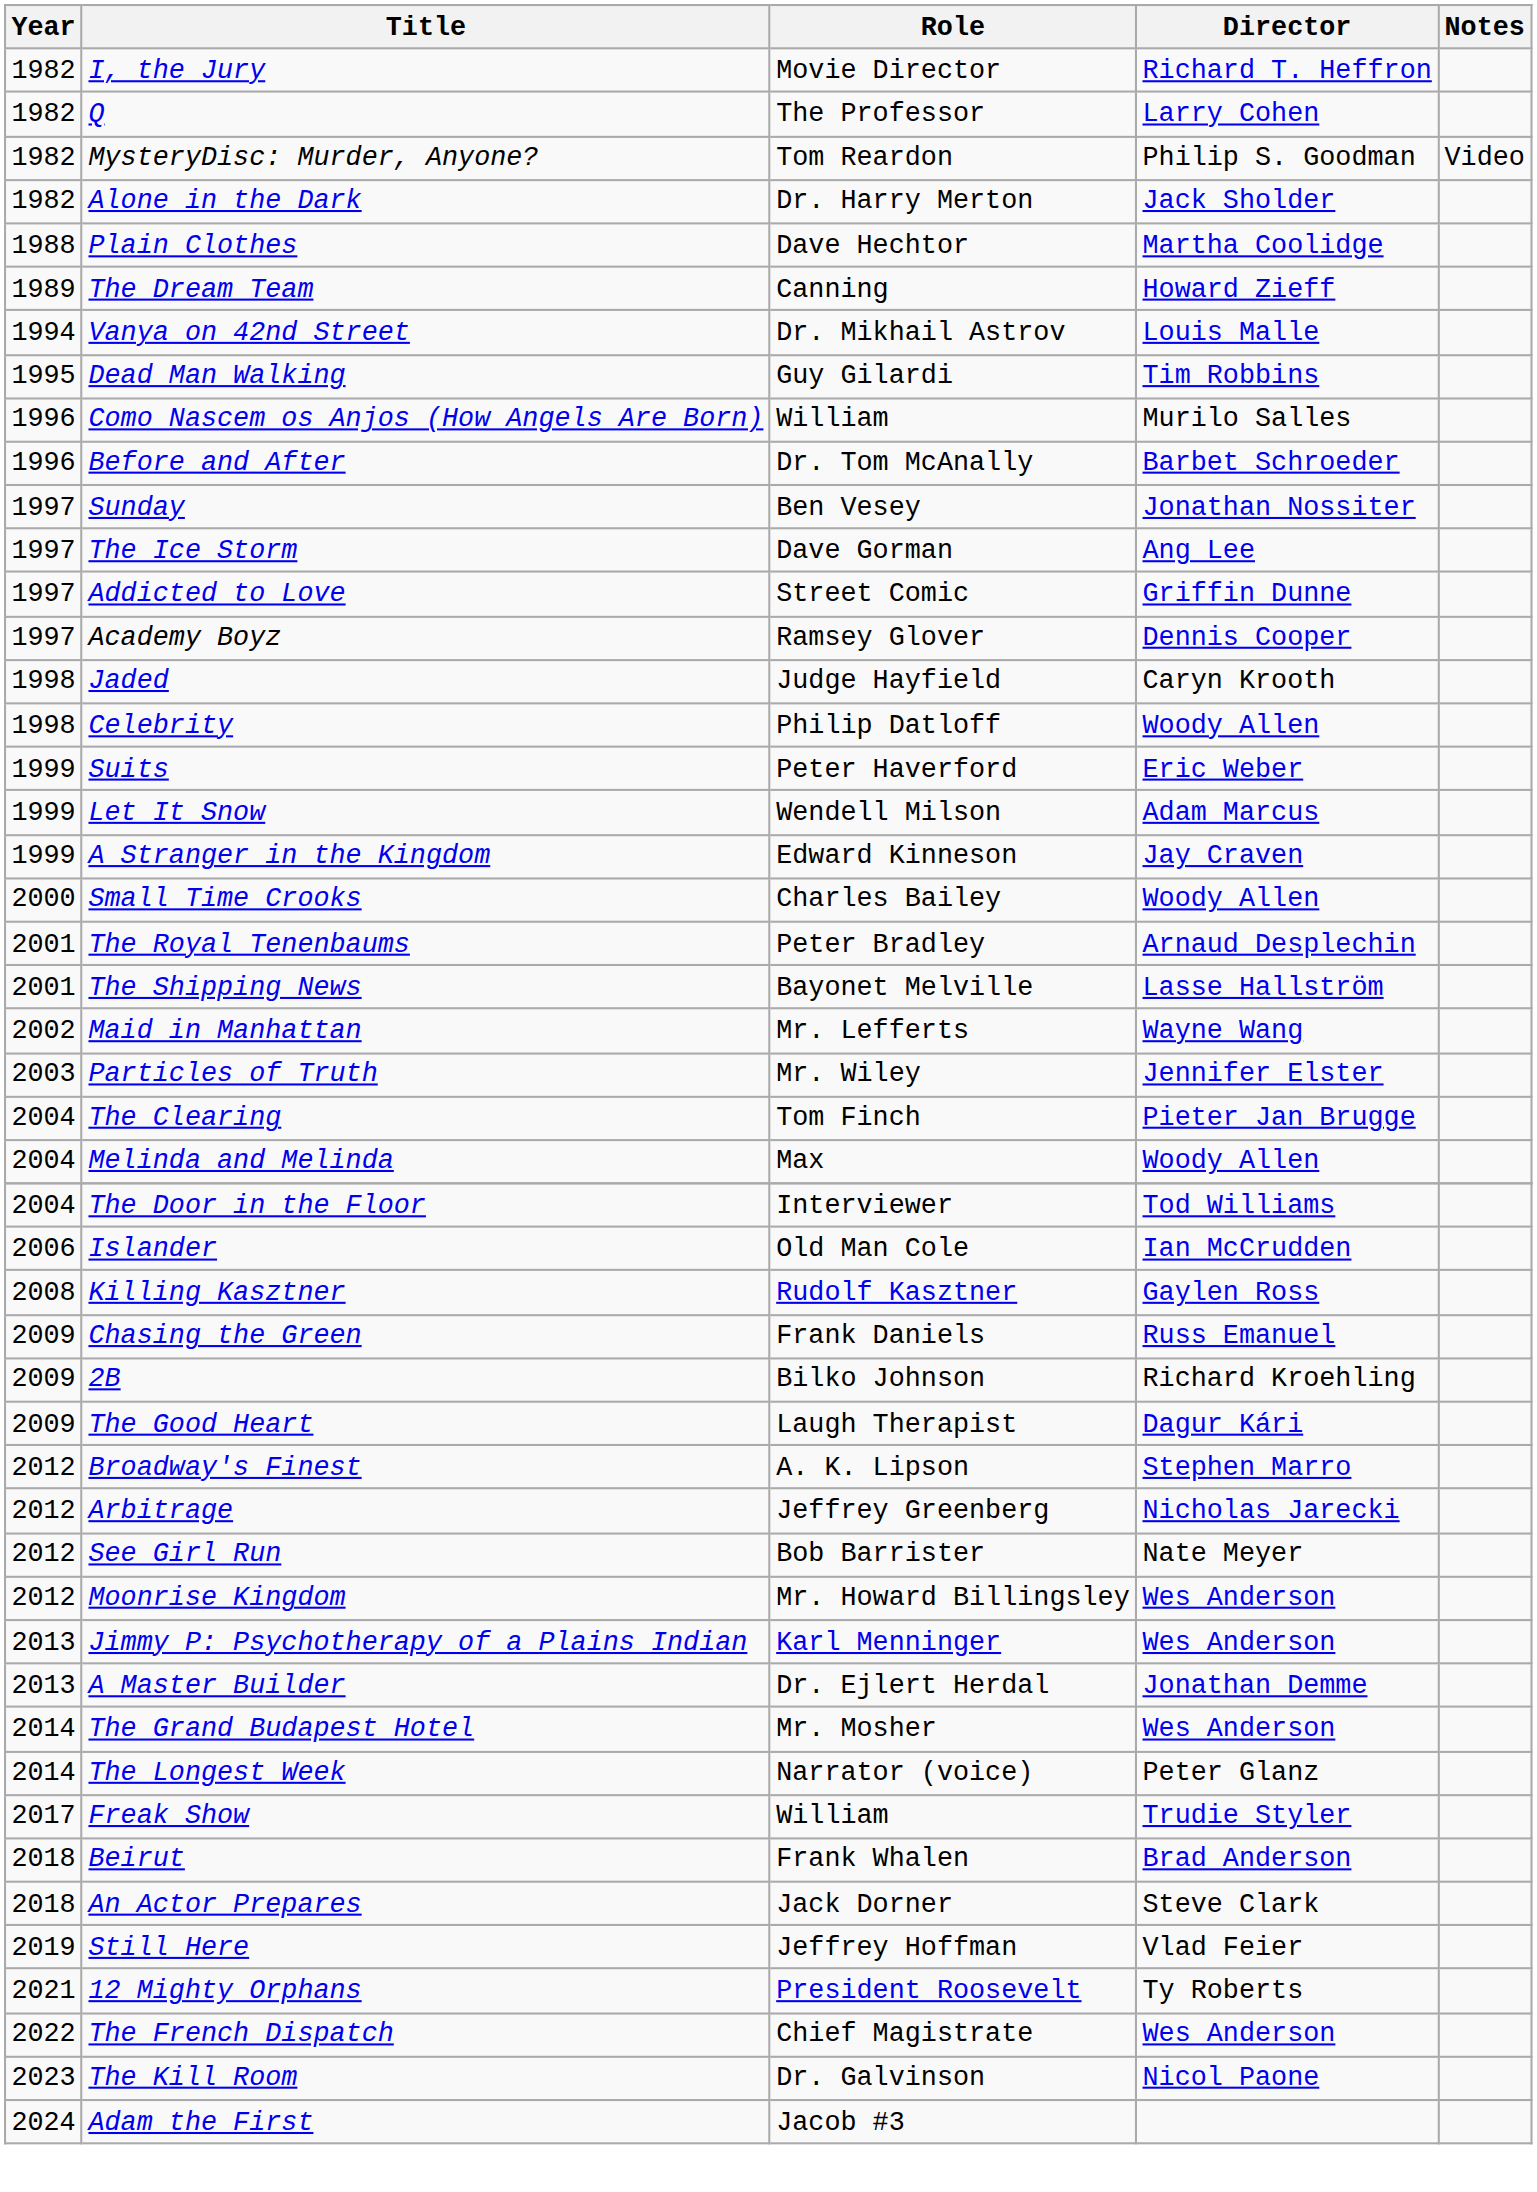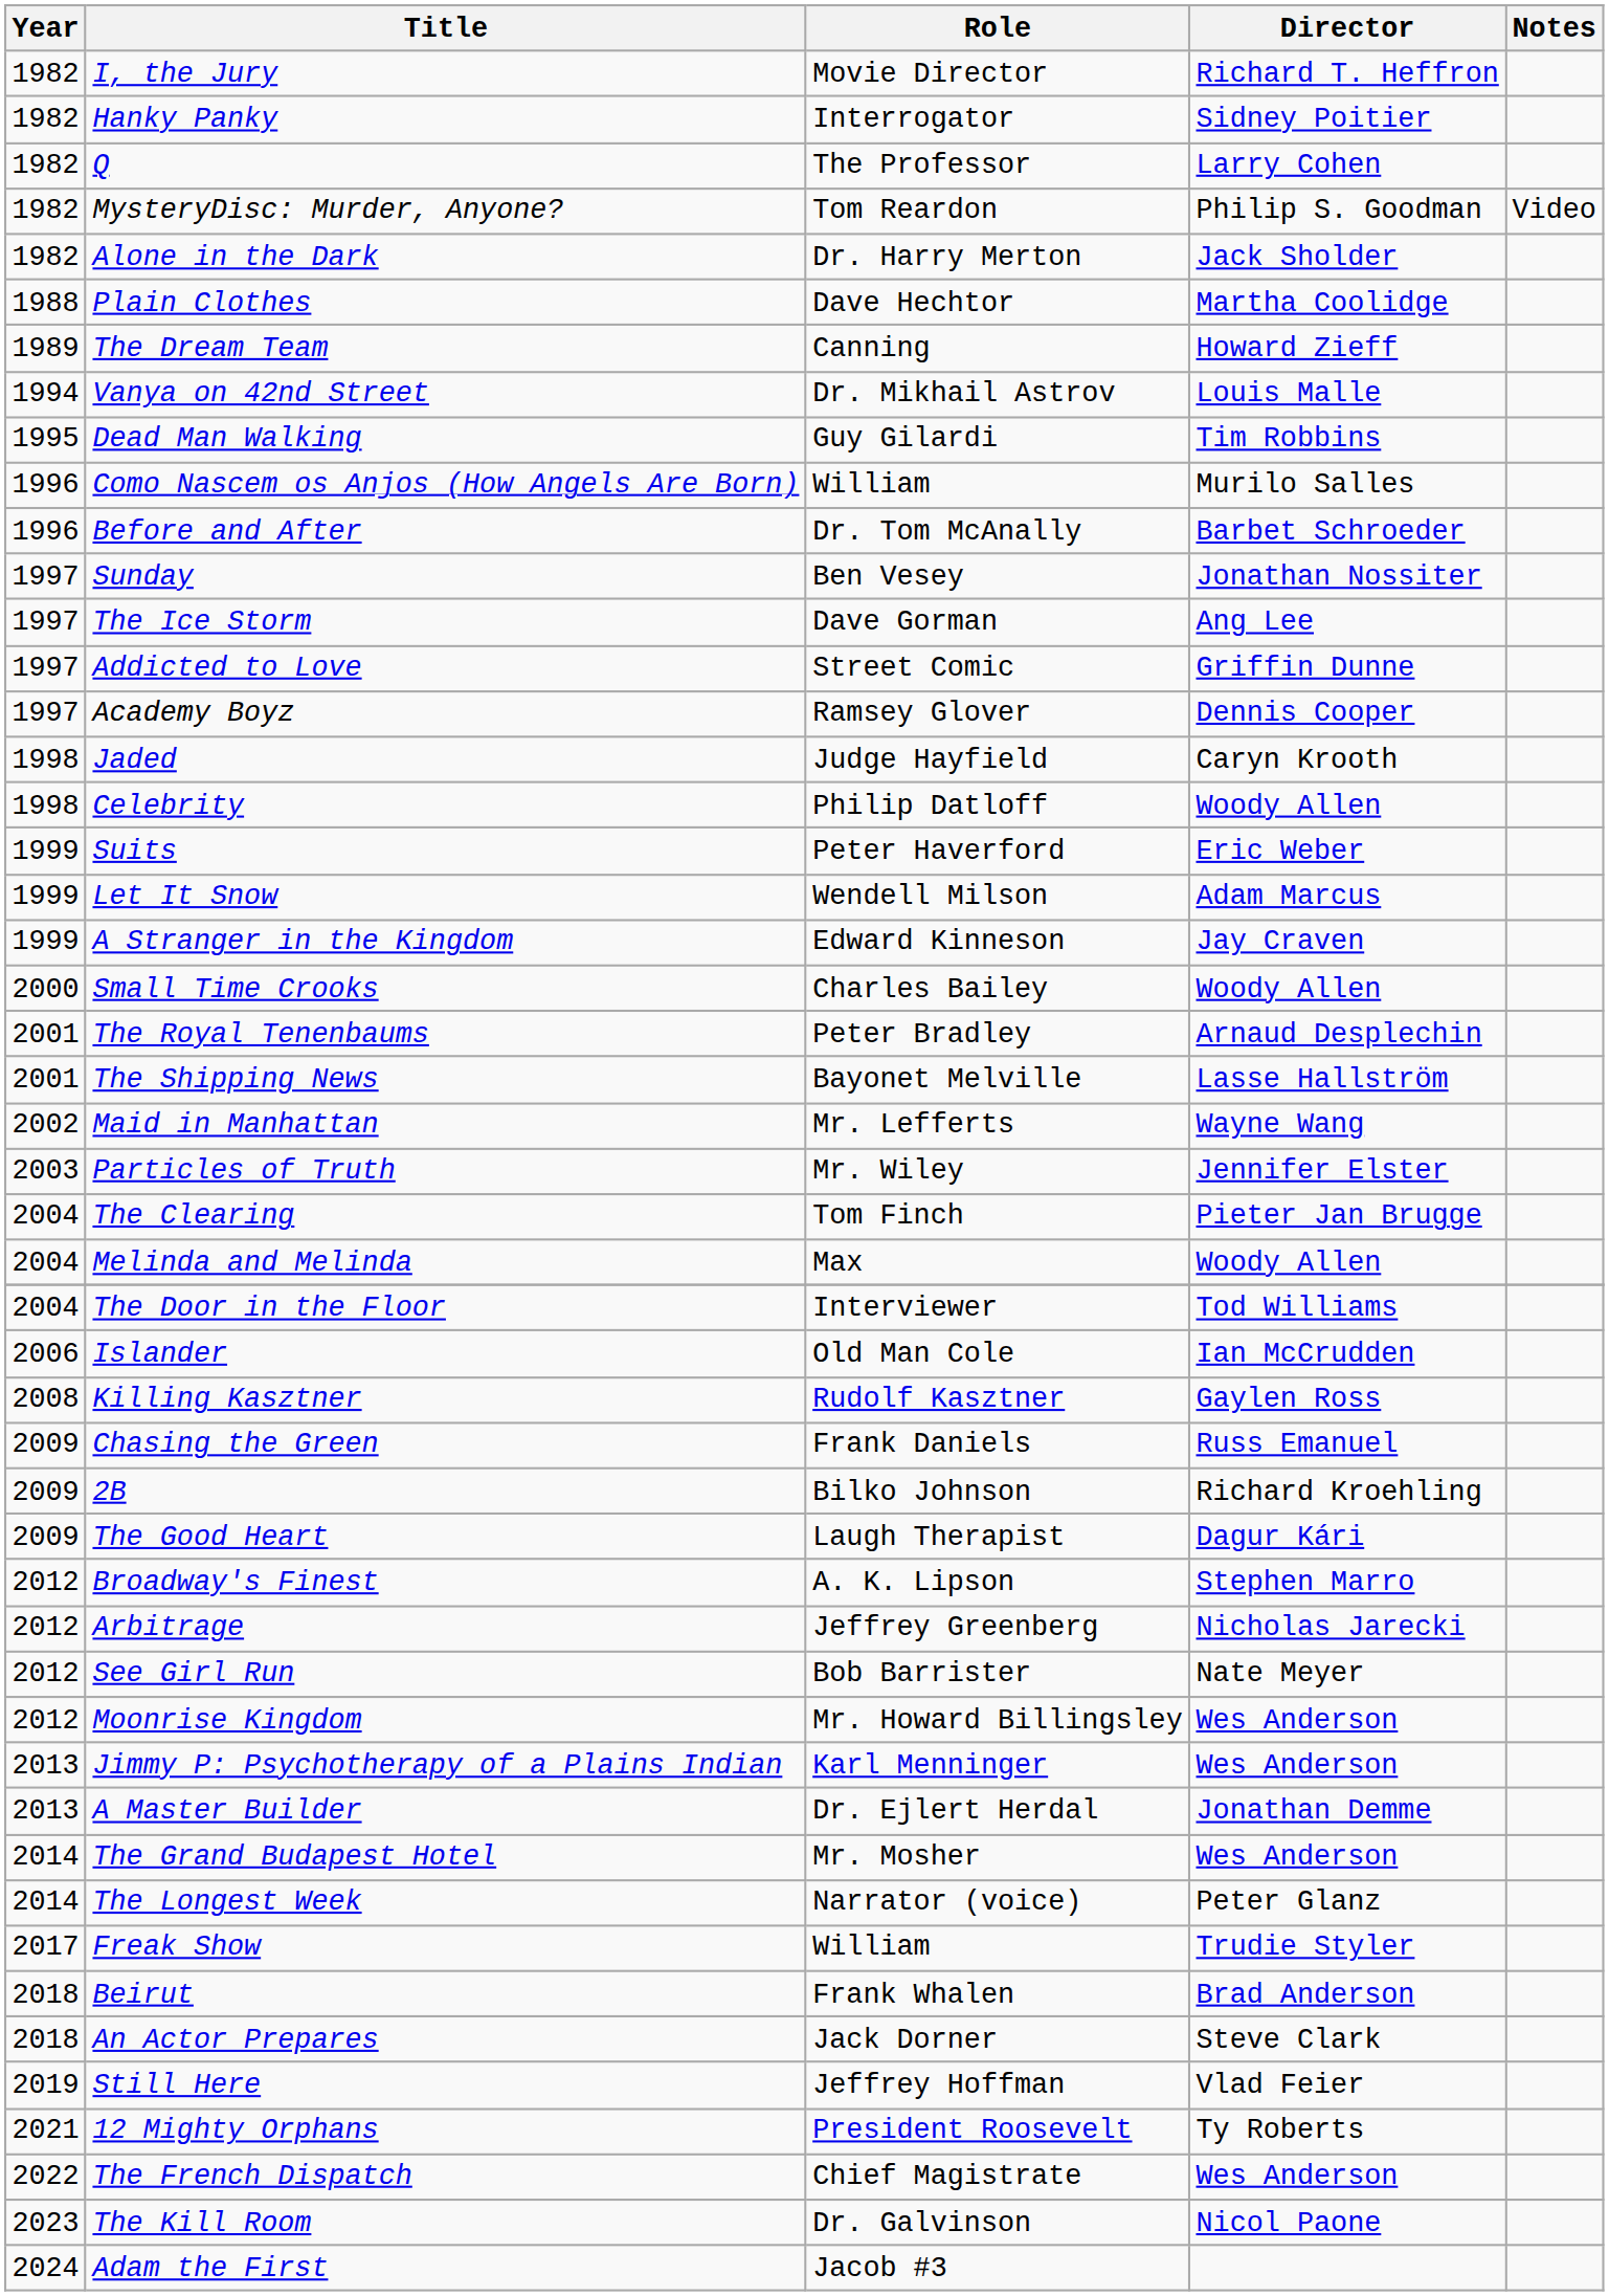 <table class="wikitable sortable">
 <tr>
 <th>Year</th>
 <th>Title</th>
 <th>Role</th>
 <th>Director</th>
 <th>Notes</th>
 </tr>
 <tr>
 <td>1982</td>
 <td><em><a href='#'>I, the Jury</a></em></td>
 <td>Movie Director</td>
 <td><a href='#'>Richard T. Heffron</a></td>
+<td></td>
+</tr>
+<tr>
+<td>1982</td>
+<td><em><a href='#'>Hanky Panky</a></em></td>
+<td>Interrogator</td>
+<td><a href='#'>Sidney Poitier</a></td>
 <td></td>
 </tr>
 <tr>
 <td>1982</td>
 <td><em><a href='#'>Q</a></em></td>
 <td>The Professor</td>
 <td><a href='#'>Larry Cohen</a></td>
 <td></td>
 </tr>
 <tr>
 <td>1982</td>
 <td><em>MysteryDisc: Murder, Anyone?</em></td>
 <td>Tom Reardon</td>
 <td>Philip S. Goodman</td>
 <td>Video</td>
 </tr>
 <tr>
 <td>1982</td>
 <td><em><a href='#'>Alone in the Dark</a></em></td>
 <td>Dr. Harry Merton</td>
 <td><a href='#'>Jack Sholder</a></td>
 <td></td>
 </tr>
 <tr>
 <td>1988</td>
 <td><em><a href='#'>Plain Clothes</a></em></td>
 <td>Dave Hechtor</td>
 <td><a href='#'>Martha Coolidge</a></td>
 <td></td>
 </tr>
 <tr>
 <td>1989</td>
 <td><em><a href='#'>The Dream Team</a></em></td>
 <td>Canning</td>
 <td><a href='#'>Howard Zieff</a></td>
 <td></td>
 </tr>
 <tr>
 <td>1994</td>
 <td><em><a href='#'>Vanya on 42nd Street</a></em></td>
 <td>Dr. Mikhail Astrov</td>
 <td><a href='#'>Louis Malle</a></td>
 <td></td>
 </tr>
 <tr>
 <td>1995</td>
 <td><em><a href='#'>Dead Man Walking</a></em></td>
 <td>Guy Gilardi</td>
 <td><a href='#'>Tim Robbins</a></td>
 <td></td>
 </tr>
 <tr>
 <td>1996</td>
 <td><em><a href='#'>Como Nascem os Anjos (How Angels Are Born)</a></em></td>
 <td>William</td>
 <td>Murilo Salles</td>
 <td></td>
 </tr>
 <tr>
 <td>1996</td>
 <td><em><a href='#'>Before and After</a></em></td>
 <td>Dr. Tom McAnally</td>
 <td><a href='#'>Barbet Schroeder</a></td>
 <td></td>
 </tr>
 <tr>
 <td>1997</td>
 <td><em><a href='#'>Sunday</a></em></td>
 <td>Ben Vesey</td>
 <td><a href='#'>Jonathan Nossiter</a></td>
 <td></td>
 </tr>
 <tr>
 <td>1997</td>
 <td><em><a href='#'>The Ice Storm</a></em></td>
 <td>Dave Gorman</td>
 <td><a href='#'>Ang Lee</a></td>
 <td></td>
 </tr>
 <tr>
 <td>1997</td>
 <td><em><a href='#'>Addicted to Love</a></em></td>
 <td>Street Comic</td>
 <td><a href='#'>Griffin Dunne</a></td>
 <td></td>
 </tr>
 <tr>
 <td>1997</td>
 <td><em>Academy Boyz</em></td>
 <td>Ramsey Glover</td>
 <td><a href='#'>Dennis Cooper</a></td>
 <td></td>
 </tr>
 <tr>
 <td>1998</td>
 <td><em><a href='#'>Jaded</a></em></td>
 <td>Judge Hayfield</td>
 <td>Caryn Krooth</td>
 <td></td>
 </tr>
 <tr>
 <td>1998</td>
 <td><em><a href='#'>Celebrity</a></em></td>
 <td>Philip Datloff</td>
 <td><a href='#'>Woody Allen</a></td>
 <td></td>
 </tr>
 <tr>
 <td>1999</td>
 <td><em><a href='#'>Suits</a></em></td>
 <td>Peter Haverford</td>
 <td><a href='#'>Eric Weber</a></td>
 <td></td>
 </tr>
 <tr>
 <td>1999</td>
 <td><em><a href='#'>Let It Snow</a></em></td>
 <td>Wendell Milson</td>
 <td><a href='#'>Adam Marcus</a></td>
 <td></td>
 </tr>
 <tr>
 <td>1999</td>
 <td><em><a href='#'>A Stranger in the Kingdom</a></em></td>
 <td>Edward Kinneson</td>
 <td><a href='#'>Jay Craven</a></td>
 <td></td>
 </tr>
 <tr>
 <td>2000</td>
 <td><em><a href='#'>Small Time Crooks</a></em></td>
 <td>Charles Bailey</td>
 <td><a href='#'>Woody Allen</a></td>
 <td></td>
 </tr>
 <tr>
 <td>2001</td>
 <td><em><a href='#'>The Royal Tenenbaums</a></em></td>
 <td>Peter Bradley</td>
 <td><a href='#'>Arnaud Desplechin</a></td>
 <td></td>
 </tr>
 <tr>
 <td>2001</td>
 <td><em><a href='#'>The Shipping News</a></em></td>
 <td>Bayonet Melville</td>
 <td><a href='#'>Lasse Hallström</a></td>
 <td></td>
 </tr>
 <tr>
 <td>2002</td>
 <td><em><a href='#'>Maid in Manhattan</a></em></td>
 <td>Mr. Lefferts</td>
 <td><a href='#'>Wayne Wang</a></td>
 <td></td>
 </tr>
 <tr>
 <td>2003</td>
 <td><em><a href='#'>Particles of Truth</a></em></td>
 <td>Mr. Wiley</td>
 <td><a href='#'>Jennifer Elster</a></td>
 <td></td>
 </tr>
 <tr>
 <td>2004</td>
 <td><em><a href='#'>The Clearing</a></em></td>
 <td>Tom Finch</td>
 <td><a href='#'>Pieter Jan Brugge</a></td>
 <td></td>
 </tr>
 <tr>
 <td>2004</td>
 <td><em><a href='#'>Melinda and Melinda</a></em></td>
 <td>Max</td>
 <td><a href='#'>Woody Allen</a></td>
 <td></td>
 </tr>
 <tr>
 </tr>
 <tr>
 <td>2004</td>
 <td><em><a href='#'>The Door in the Floor</a></em></td>
 <td>Interviewer</td>
 <td><a href='#'>Tod Williams</a></td>
 <td></td>
 </tr>
 <tr>
 <td>2006</td>
 <td><em><a href='#'>Islander</a></em></td>
 <td>Old Man Cole</td>
 <td><a href='#'>Ian McCrudden</a></td>
 <td></td>
 </tr>
 <tr>
 <td>2008</td>
 <td><em><a href='#'>Killing Kasztner</a></em></td>
 <td><a href='#'>Rudolf Kasztner</a></td>
 <td><a href='#'>Gaylen Ross</a></td>
 <td></td>
 </tr>
 <tr>
 <td>2009</td>
 <td><em><a href='#'>Chasing the Green</a></em></td>
 <td>Frank Daniels</td>
 <td><a href='#'>Russ Emanuel</a></td>
 <td></td>
 </tr>
 <tr>
 <td>2009</td>
 <td><em><a href='#'>2B</a></em></td>
 <td>Bilko Johnson</td>
 <td>Richard Kroehling</td>
 <td></td>
 </tr>
 <tr>
 <td>2009</td>
 <td><em><a href='#'>The Good Heart</a></em></td>
 <td>Laugh Therapist</td>
 <td><a href='#'>Dagur Kári</a></td>
 <td></td>
 </tr>
 <tr>
 <td>2012</td>
 <td><em><a href='#'>Broadway's Finest</a></em></td>
 <td>A. K. Lipson</td>
 <td><a href='#'>Stephen Marro</a></td>
 <td></td>
 </tr>
 <tr>
 <td>2012</td>
 <td><em><a href='#'>Arbitrage</a></em></td>
 <td>Jeffrey Greenberg</td>
 <td><a href='#'>Nicholas Jarecki</a></td>
 <td></td>
 </tr>
 <tr>
 <td>2012</td>
 <td><em><a href='#'>See Girl Run</a></em></td>
 <td>Bob Barrister</td>
 <td>Nate Meyer</td>
 <td></td>
 </tr>
 <tr>
 <td>2012</td>
 <td><em><a href='#'>Moonrise Kingdom</a></em></td>
 <td>Mr. Howard Billingsley</td>
 <td><a href='#'>Wes Anderson</a></td>
 <td></td>
 </tr>
 <tr>
 <td>2013</td>
 <td><em><a href='#'>Jimmy P: Psychotherapy of a Plains Indian</a></em></td>
 <td><a href='#'>Karl Menninger</a></td>
 <td><a href='#'>Wes Anderson</a></td>
 <td></td>
 </tr>
 <tr>
 <td>2013</td>
 <td><em><a href='#'>A Master Builder</a></em></td>
 <td>Dr. Ejlert Herdal</td>
 <td><a href='#'>Jonathan Demme</a></td>
 <td></td>
 </tr>
 <tr>
 <td>2014</td>
 <td><em><a href='#'>The Grand Budapest Hotel</a></em></td>
 <td>Mr. Mosher</td>
 <td><a href='#'>Wes Anderson</a></td>
 <td></td>
 </tr>
 <tr>
 <td>2014</td>
 <td><em><a href='#'>The Longest Week</a></em></td>
 <td>Narrator (voice)</td>
 <td>Peter Glanz</td>
 <td></td>
 </tr>
 <tr>
 <td>2017</td>
 <td><em><a href='#'>Freak Show</a></em></td>
 <td>William</td>
 <td><a href='#'>Trudie Styler</a></td>
 <td></td>
 </tr>
 <tr>
 <td>2018</td>
 <td><em><a href='#'>Beirut</a></em></td>
 <td>Frank Whalen</td>
 <td><a href='#'>Brad Anderson</a></td>
 <td></td>
 </tr>
 <tr>
 <td>2018</td>
 <td><em><a href='#'>An Actor Prepares</a></em></td>
 <td>Jack Dorner</td>
 <td>Steve Clark</td>
 <td></td>
 </tr>
 <tr>
 <td>2019</td>
 <td><em><a href='#'>Still Here</a></em></td>
 <td>Jeffrey Hoffman</td>
 <td>Vlad Feier</td>
 <td></td>
 </tr>
 <tr>
 <td>2021</td>
 <td><em><a href='#'>12 Mighty Orphans</a></em></td>
 <td><a href='#'>President Roosevelt</a></td>
 <td>Ty Roberts</td>
 <td></td>
 </tr>
 <tr>
 <td>2022</td>
 <td><em><a href='#'>The French Dispatch</a></em></td>
 <td>Chief Magistrate</td>
 <td><a href='#'>Wes Anderson</a></td>
 <td></td>
 </tr>
 <tr>
 <td>2023</td>
 <td><em><a href='#'>The Kill Room</a></em></td>
 <td>Dr. Galvinson</td>
 <td><a href='#'>Nicol Paone</a></td>
 <td></td>
 </tr>
 <tr>
 <td>2024</td>
 <td><em><a href='#'>Adam the First</a></em></td>
 <td>Jacob #3</td>
 <td></td>
 </tr>
 </table>
